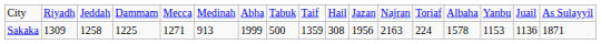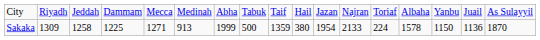 <table class="wikitable">
 <tr>
 <td>City</td>
 <td><a href='#'>Riyadh</a></td>
 <td><a href='#'>Jeddah</a></td>
 <td><a href='#'>Dammam</a></td>
 <td><a href='#'>Mecca</a></td>
 <td><a href='#'>Medinah</a></td>
 <td><a href='#'>Abha</a></td>
 <td><a href='#'>Tabuk</a></td>
 <td><a href='#'>Taif</a></td>
 <td><a href='#'>Hail</a></td>
 <td><a href='#'>Jazan</a></td>
 <td><a href='#'>Najran</a></td>
 <td><a href='#'>Toriaf</a></td>
 <td><a href='#'>Albaha</a></td>
 <td><a href='#'>Yanbu</a></td>
 <td><a href='#'>Juail</a></td>
 <td><a href='#'>As Sulayyil</a></td>
 </tr>
 <tr>
 <td><a href='#'>Sakaka</a></td>
 <td>1309</td>
 <td>1258</td>
 <td>1225</td>
 <td>1271</td>
 <td>913</td>
 <td>1999</td>
 <td>500</td>
 <td>1359</td>
-<td>308</td>
-<td>1956</td>
-<td>2163</td>
+<td>380</td>
+<td>1954</td>
+<td>2133</td>
 <td>224</td>
 <td>1578</td>
-<td>1153</td>
+<td>1150</td>
 <td>1136</td>
-<td>1871</td>
+<td>1870</td>
 </tr>
 </table>
